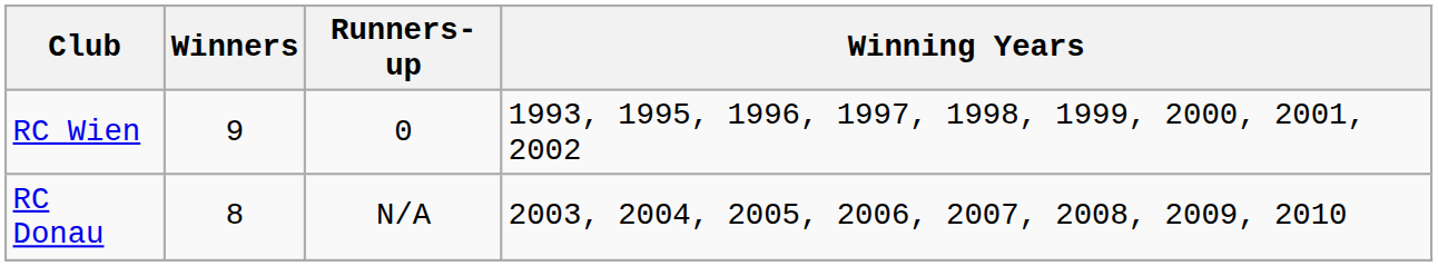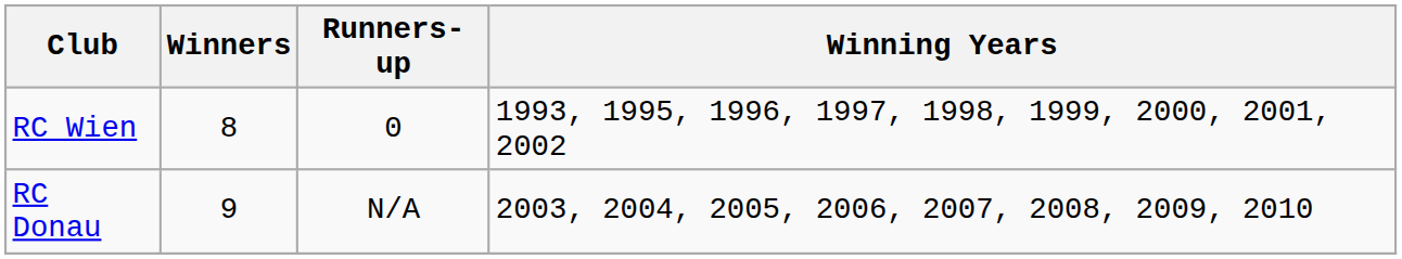 <table class="wikitable">
 <tr>
 <th>Club</th>
 <th>Winners</th>
 <th>Runners-up</th>
 <th>Winning Years</th>
 </tr>
 <tr>
 <td><a href='#'>RC Wien</a></td>
-<td align="center">9</td>
+<td align="center">8</td>
 <td align="center">0</td>
 <td>1993, 1995, 1996, 1997, 1998, 1999, 2000, 2001, 2002</td>
 </tr>
 <tr>
 <td><a href='#'>RC Donau</a></td>
-<td align="center">8</td>
+<td align="center">9</td>
 <td align="center">N/A</td>
 <td>2003, 2004, 2005, 2006, 2007, 2008, 2009, 2010</td>
 </tr>
 <tr>
 </tr>
 </table>
